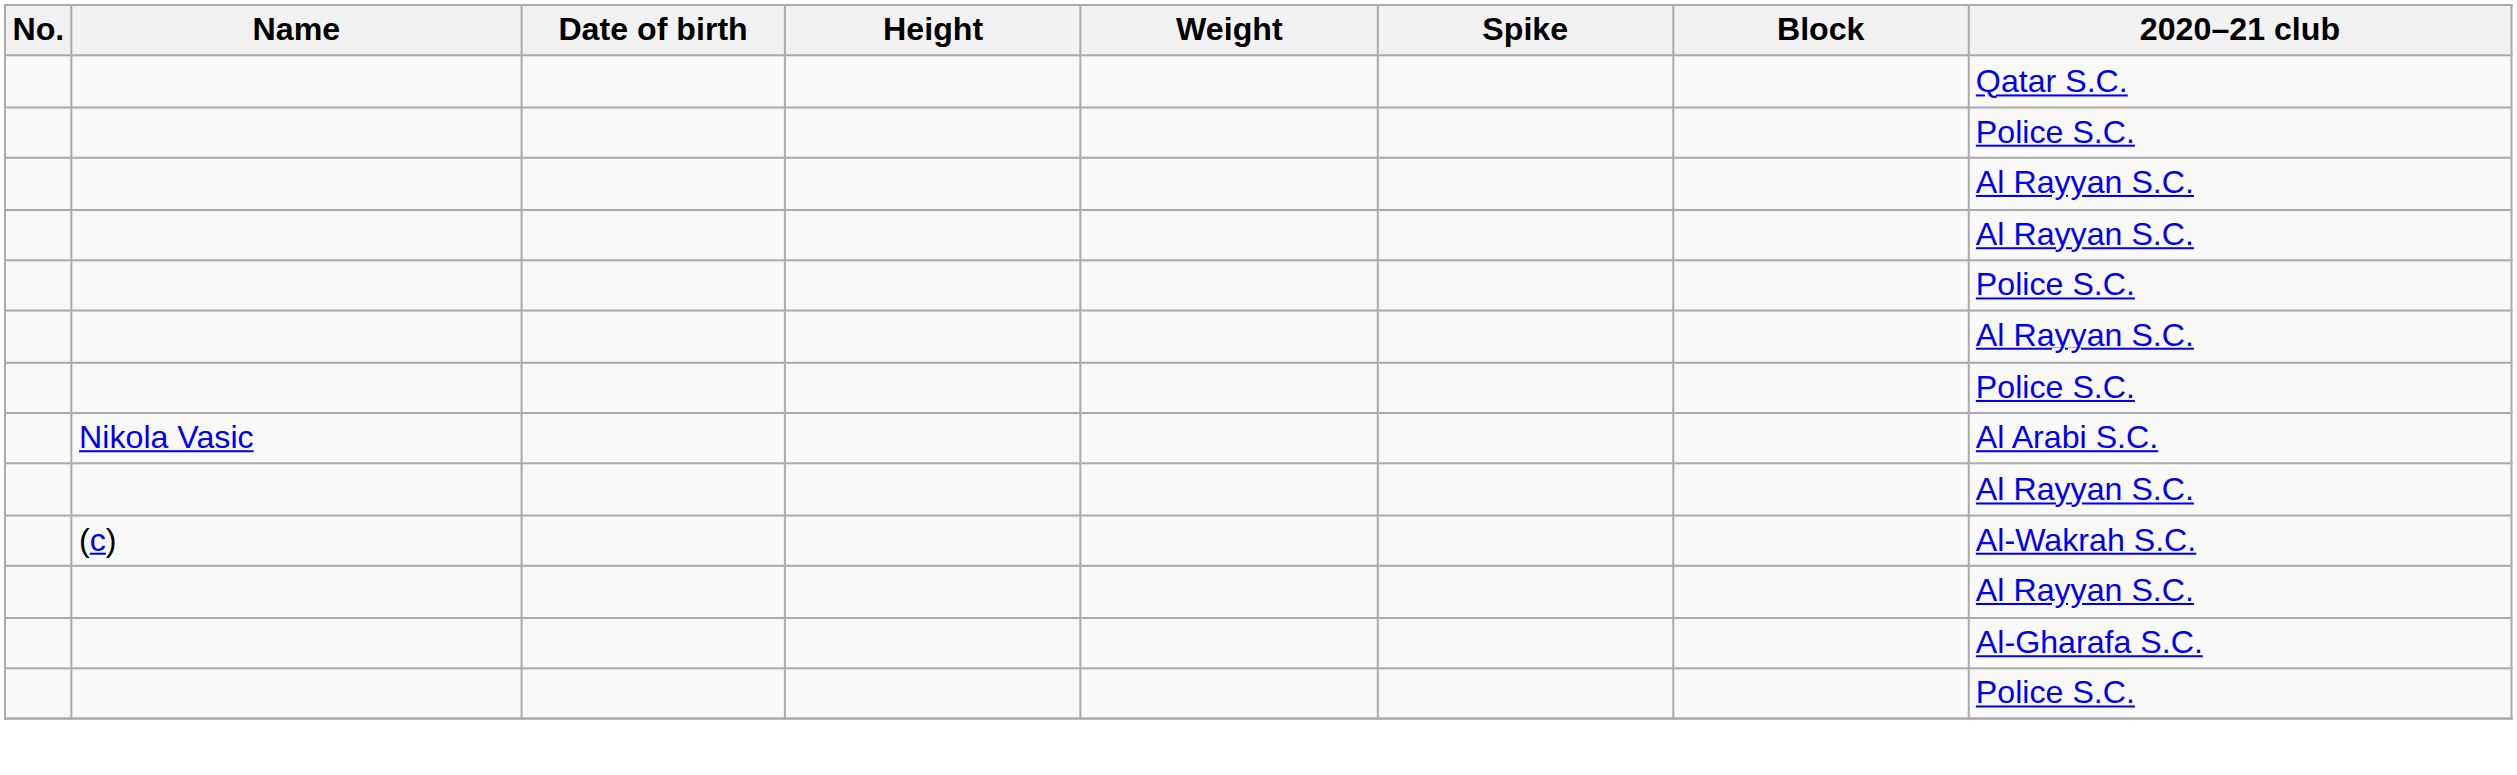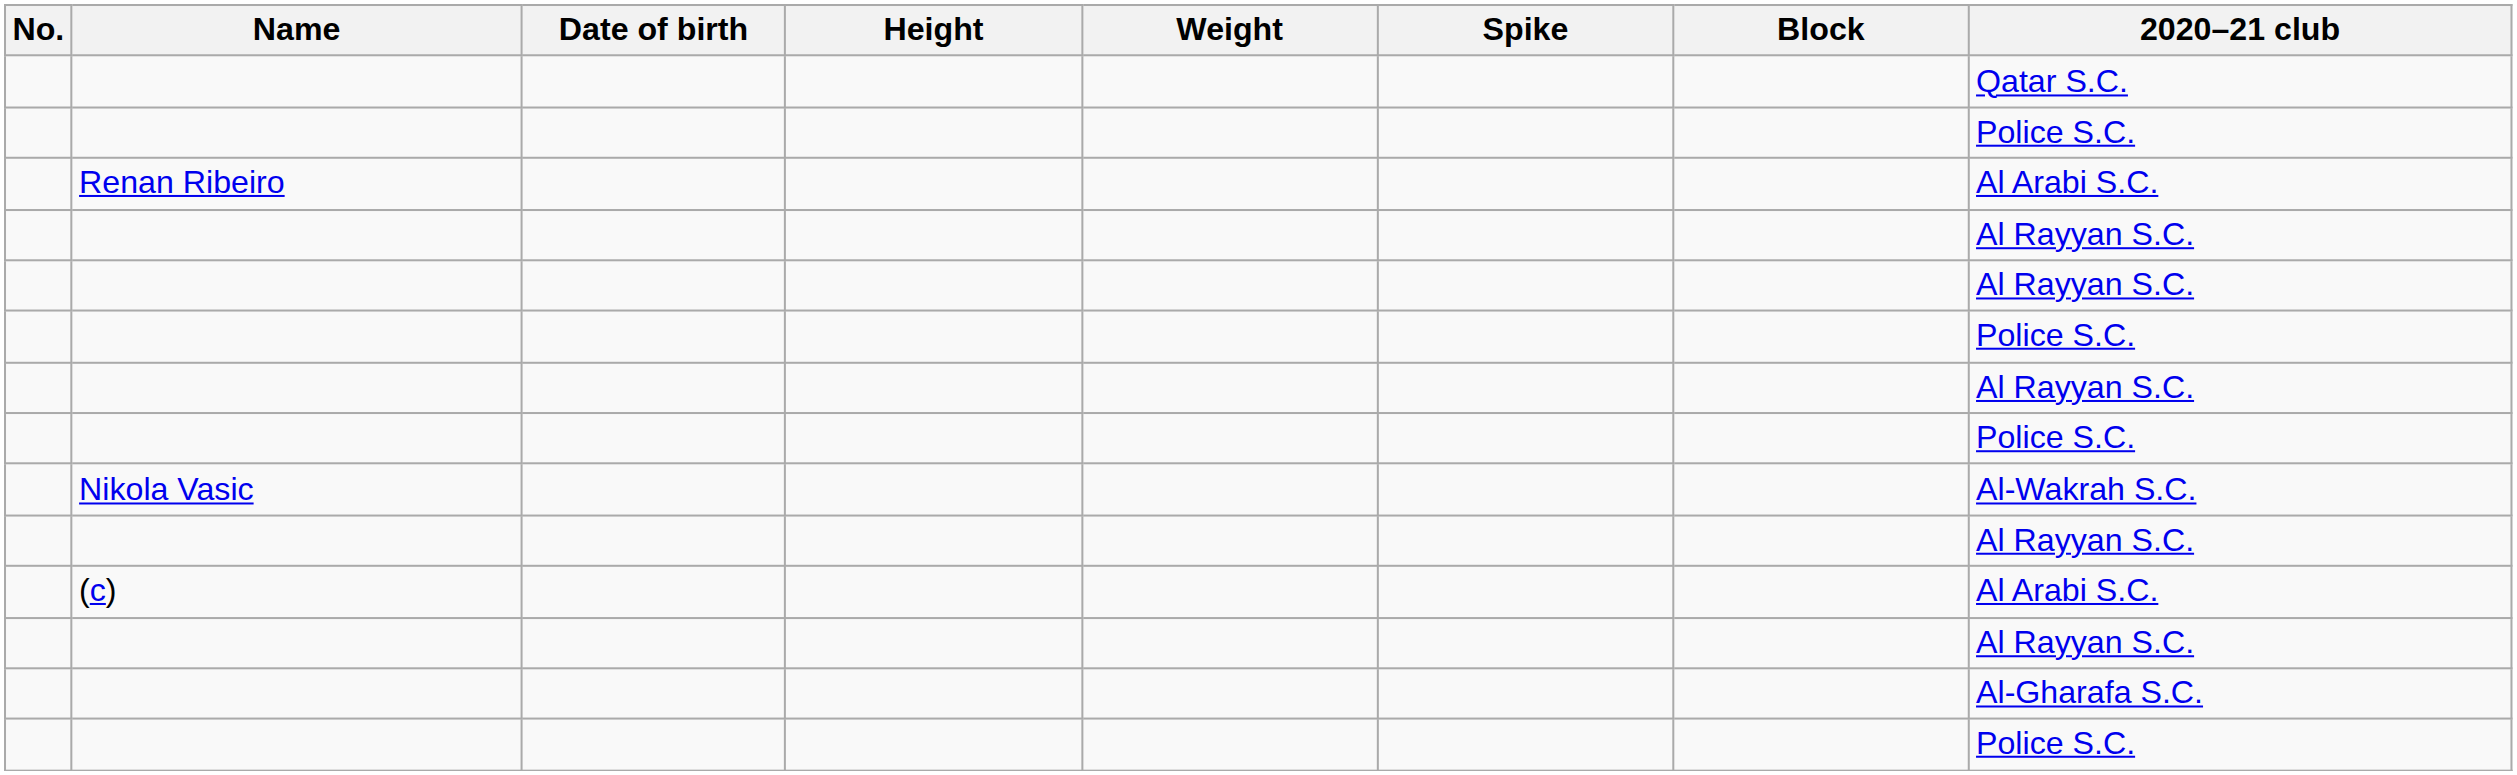 <table class="wikitable sortable" style="font-size:100%; text-align:center;">
 <tr>
 <th>No.</th>
 <th style="width:14em">Name</th>
 <th style="width:8em">Date of birth</th>
 <th style="width:9em">Height</th>
 <th style="width:9em">Weight</th>
 <th style="width:9em">Spike</th>
 <th style="width:9em">Block</th>
 <th style="width:17em">2020–21 club</th>
 </tr>
 <tr>
 <td></td>
 <td style="text-align:left;"></td>
 <td style="text-align:right;"></td>
 <td></td>
 <td></td>
 <td></td>
 <td></td>
 <td style="text-align:left;"> <a href='#'>Qatar S.C.</a></td>
 </tr>
 <tr>
 <td></td>
 <td style="text-align:left;"></td>
 <td style="text-align:right;"></td>
 <td></td>
 <td></td>
 <td></td>
 <td></td>
 <td style="text-align:left;"> <a href='#'>Police S.C.</a></td>
+</tr>
+<tr>
+<td></td>
+<td style="text-align:left;"><a href='#'>Renan Ribeiro</a></td>
+<td style="text-align:right;"></td>
+<td></td>
+<td></td>
+<td></td>
+<td></td>
+<td style="text-align:left;"> <a href='#'>Al Arabi S.C.</a></td>
 </tr>
 <tr>
 <td></td>
 <td style="text-align:left;"></td>
 <td style="text-align:right;"></td>
 <td></td>
 <td></td>
 <td></td>
 <td></td>
 <td style="text-align:left;"> <a href='#'>Al Rayyan S.C.</a></td>
 </tr>
 <tr>
 <td></td>
 <td style="text-align:left;"></td>
 <td style="text-align:right;"></td>
 <td></td>
 <td></td>
 <td></td>
 <td></td>
 <td style="text-align:left;"> <a href='#'>Al Rayyan S.C.</a></td>
 </tr>
 <tr>
 <td></td>
 <td style="text-align:left;"></td>
 <td style="text-align:right;"></td>
 <td></td>
 <td></td>
 <td></td>
 <td></td>
 <td style="text-align:left;"> <a href='#'>Police S.C.</a></td>
 </tr>
 <tr>
 <td></td>
 <td style="text-align:left;"></td>
 <td style="text-align:right;"></td>
 <td></td>
 <td></td>
 <td></td>
 <td></td>
 <td style="text-align:left;"> <a href='#'>Al Rayyan S.C.</a></td>
 </tr>
 <tr>
 <td></td>
 <td style="text-align:left;"></td>
 <td style="text-align:right;"></td>
 <td></td>
 <td></td>
 <td></td>
 <td></td>
 <td style="text-align:left;"> <a href='#'>Police S.C.</a></td>
 </tr>
 <tr>
 <td></td>
 <td style="text-align:left;"><a href='#'>Nikola Vasic</a></td>
 <td style="text-align:right;"></td>
 <td></td>
 <td></td>
 <td></td>
 <td></td>
-<td style="text-align:left;"> <a href='#'>Al Arabi S.C.</a></td>
+<td style="text-align:left;"> <a href='#'>Al-Wakrah S.C.</a></td>
 </tr>
 <tr>
 <td></td>
 <td style="text-align:left;"></td>
 <td style="text-align:right;"></td>
 <td></td>
 <td></td>
 <td></td>
 <td></td>
 <td style="text-align:left;"> <a href='#'>Al Rayyan S.C.</a></td>
 </tr>
 <tr>
 <td></td>
 <td style="text-align:left;"> (<a href='#'>c</a>)</td>
 <td style="text-align:right;"></td>
 <td></td>
 <td></td>
 <td></td>
 <td></td>
-<td style="text-align:left;"> <a href='#'>Al-Wakrah S.C.</a></td>
+<td style="text-align:left;"> <a href='#'>Al Arabi S.C.</a></td>
 </tr>
 <tr>
 <td></td>
 <td style="text-align:left;"></td>
 <td style="text-align:right;"></td>
 <td></td>
 <td></td>
 <td></td>
 <td></td>
 <td style="text-align:left;"> <a href='#'>Al Rayyan S.C.</a></td>
 </tr>
 <tr>
 <td></td>
 <td style="text-align:left;"></td>
 <td style="text-align:right;"></td>
 <td></td>
 <td></td>
 <td></td>
 <td></td>
 <td style="text-align:left;"> <a href='#'>Al-Gharafa S.C.</a></td>
 </tr>
 <tr>
 <td></td>
 <td style="text-align:left;"></td>
 <td style="text-align:right;"></td>
 <td></td>
 <td></td>
 <td></td>
 <td></td>
 <td style="text-align:left;"> <a href='#'>Police S.C.</a></td>
 </tr>
 <tr>
 </tr>
 </table>
